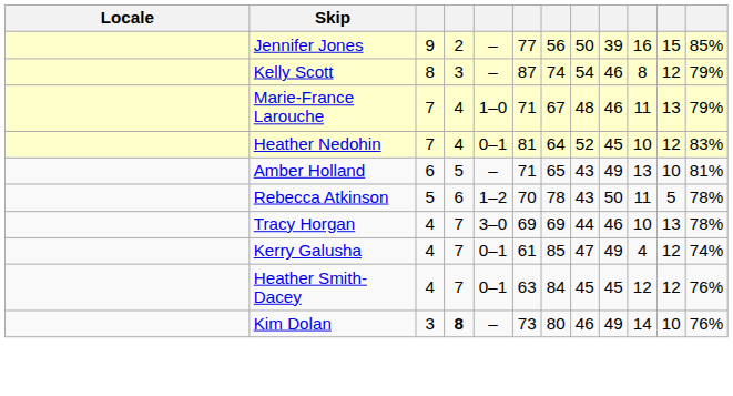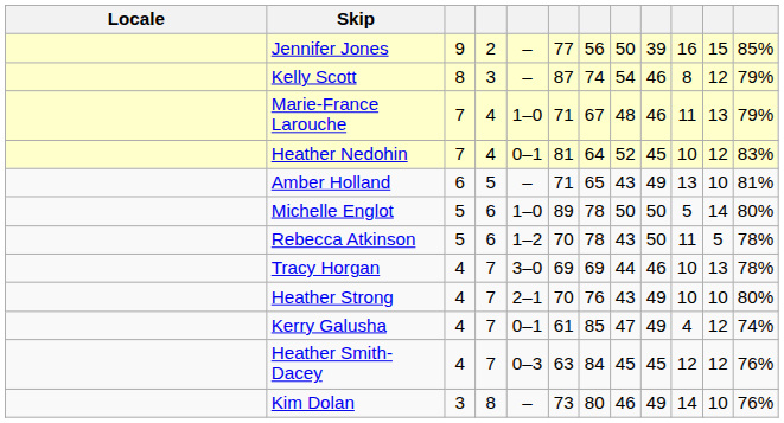 <table class=wikitable style="text-align:center;">
 <tr>
 <th width=225>Locale</th>
 <th width=150>Skip</th>
 <th width=20></th>
 <th width=20></th>
 <th width=30></th>
 <th width=20></th>
 <th width=20></th>
 <th width=20></th>
 <th width=20></th>
 <th width=20></th>
 <th width=20></th>
 <th width=20></th>
 </tr>
 <tr bgcolor="#ffffcc">
 <td style="text-align:left;"></td>
 <td style="text-align:left;"><a href='#'>Jennifer Jones</a></td>
 <td>9</td>
 <td>2</td>
 <td>–</td>
 <td>77</td>
 <td>56</td>
 <td>50</td>
 <td>39</td>
 <td>16</td>
 <td>15</td>
 <td>85%</td>
 </tr>
 <tr bgcolor="#ffffcc">
 <td style="text-align:left;"></td>
 <td style="text-align:left;"><a href='#'>Kelly Scott</a></td>
 <td>8</td>
 <td>3</td>
 <td>–</td>
 <td>87</td>
 <td>74</td>
 <td>54</td>
 <td>46</td>
 <td>8</td>
 <td>12</td>
 <td>79%</td>
 </tr>
 <tr bgcolor="#ffffcc">
 <td style="text-align:left;"></td>
 <td style="text-align:left;"><a href='#'>Marie-France Larouche</a></td>
 <td>7</td>
 <td>4</td>
 <td>1–0</td>
 <td>71</td>
 <td>67</td>
 <td>48</td>
 <td>46</td>
 <td>11</td>
 <td>13</td>
 <td>79%</td>
 </tr>
 <tr bgcolor="#ffffcc">
 <td style="text-align:left;"></td>
 <td style="text-align:left;"><a href='#'>Heather Nedohin</a></td>
 <td>7</td>
 <td>4</td>
 <td>0–1</td>
 <td>81</td>
 <td>64</td>
 <td>52</td>
 <td>45</td>
 <td>10</td>
 <td>12</td>
 <td>83%</td>
 </tr>
 <tr>
 <td style="text-align:left;"></td>
 <td style="text-align:left;"><a href='#'>Amber Holland</a></td>
 <td>6</td>
 <td>5</td>
 <td>–</td>
 <td>71</td>
 <td>65</td>
 <td>43</td>
 <td>49</td>
 <td>13</td>
 <td>10</td>
 <td>81%</td>
 </tr>
 <tr>
 <td style="text-align:left;"></td>
+<td style="text-align:left;"><a href='#'>Michelle Englot</a></td>
+<td>5</td>
+<td>6</td>
+<td>1–0</td>
+<td>89</td>
+<td>78</td>
+<td>50</td>
+<td>50</td>
+<td>5</td>
+<td>14</td>
+<td>80%</td>
+</tr>
+<tr>
+<td style="text-align:left;"></td>
 <td style="text-align:left;"><a href='#'>Rebecca Atkinson</a></td>
 <td>5</td>
 <td>6</td>
 <td>1–2</td>
 <td>70</td>
 <td>78</td>
 <td>43</td>
 <td>50</td>
 <td>11</td>
 <td>5</td>
 <td>78%</td>
 </tr>
 <tr>
 <td style="text-align:left;"></td>
 <td style="text-align:left;"><a href='#'>Tracy Horgan</a></td>
 <td>4</td>
 <td>7</td>
 <td>3–0</td>
 <td>69</td>
 <td>69</td>
 <td>44</td>
 <td>46</td>
 <td>10</td>
 <td>13</td>
 <td>78%</td>
 </tr>
 <tr>
 <td style="text-align:left;"></td>
+<td style="text-align:left;"><a href='#'>Heather Strong</a></td>
+<td>4</td>
+<td>7</td>
+<td>2–1</td>
+<td>70</td>
+<td>76</td>
+<td>43</td>
+<td>49</td>
+<td>10</td>
+<td>10</td>
+<td>80%</td>
+</tr>
+<tr>
+<td style="text-align:left;"></td>
 <td style="text-align:left;"><a href='#'>Kerry Galusha</a></td>
 <td>4</td>
 <td>7</td>
 <td>0–1</td>
 <td>61</td>
 <td>85</td>
 <td>47</td>
 <td>49</td>
 <td>4</td>
 <td>12</td>
 <td>74%</td>
 </tr>
 <tr>
 <td style="text-align:left;"></td>
 <td style="text-align:left;"><a href='#'>Heather Smith-Dacey</a></td>
 <td>4</td>
 <td>7</td>
-<td>0–1</td>
+<td>0–3</td>
 <td>63</td>
 <td>84</td>
 <td>45</td>
 <td>45</td>
 <td>12</td>
 <td>12</td>
 <td>76%</td>
 </tr>
 <tr>
 <td style="text-align:left;"></td>
 <td style="text-align:left;"><a href='#'>Kim Dolan</a></td>
 <td>3</td>
-<td><strong>8</strong></td>
+<td>8</td>
 <td>–</td>
 <td>73</td>
 <td>80</td>
 <td>46</td>
 <td>49</td>
 <td>14</td>
 <td>10</td>
 <td>76%</td>
 </tr>
 </table>
